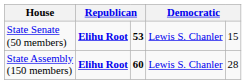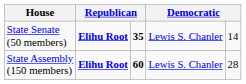 <table class=wikitable>
 <tr>
 <th>House</th>
 <th colspan=2><a href='#'>Republican</a></th>
 <th colspan=2><a href='#'>Democratic</a></th>
 </tr>
 <tr>
 <td><a href='#'>State Senate</a> <br>(50 members)</td>
 <td> <strong><a href='#'>Elihu Root</a></strong></td>
-<td align="right"><strong>53</strong></td>
+<td align="right"><strong>35</strong></td>
 <td><a href='#'>Lewis S. Chanler</a></td>
-<td align="right">15</td>
+<td align="right">14</td>
 </tr>
 <tr>
 <td><a href='#'>State Assembly</a> <br>(150 members)</td>
 <td> <strong><a href='#'>Elihu Root</a></strong></td>
 <td align="right"><strong>60</strong></td>
 <td><a href='#'>Lewis S. Chanler</a></td>
 <td align="right">28</td>
 </tr>
 </table>
